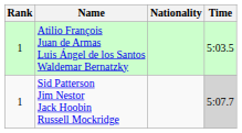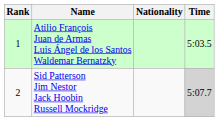 <table class="wikitable sortable" style="text-align:center">
 <tr>
 <th>Rank</th>
 <th>Name</th>
 <th>Nationality</th>
 <th>Time</th>
 </tr>
 <tr bgcolor=ccffcc>
 <td>1</td>
 <td align=left><a href='#'>Atilio François</a><br><a href='#'>Juan de Armas</a><br><a href='#'>Luis Ángel de los Santos</a><br><a href='#'>Waldemar Bernatzky</a></td>
 <td align=left></td>
 <td>5:03.5</td>
 </tr>
 <tr>
-<td>1</td>
+<td>2</td>
 <td align=left><a href='#'>Sid Patterson</a><br><a href='#'>Jim Nestor</a><br><a href='#'>Jack Hoobin</a><br><a href='#'>Russell Mockridge</a></td>
 <td align=left></td>
 <td style="background: lightgrey;">5:07.7</td>
 </tr>
 </table>
